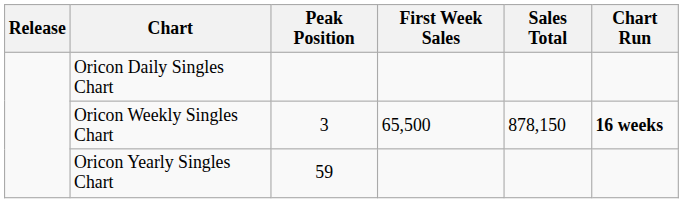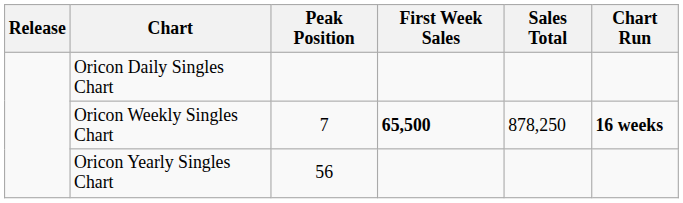 <table class="wikitable">
 <tr>
 <th>Release</th>
 <th>Chart</th>
 <th>Peak Position</th>
 <th>First Week Sales</th>
 <th>Sales Total</th>
 <th>Chart Run</th>
 </tr>
 <tr>
 <td rowspan="3"></td>
 <td>Oricon Daily Singles Chart</td>
 <td align="center"></td>
 <td></td>
 <td></td>
 <td></td>
 </tr>
 <tr>
 <td>Oricon Weekly Singles Chart</td>
-<td align="center">3</td>
-<td>65,500</td>
-<td>878,150</td>
+<td align="center">7</td>
+<td><strong>65,500</strong></td>
+<td>878,250</td>
 <td><strong>16 weeks</strong></td>
 </tr>
 <tr>
 <td>Oricon Yearly Singles Chart</td>
-<td align="center">59</td>
+<td align="center">56</td>
 <td></td>
 <td></td>
 <td></td>
 </tr>
 </table>
